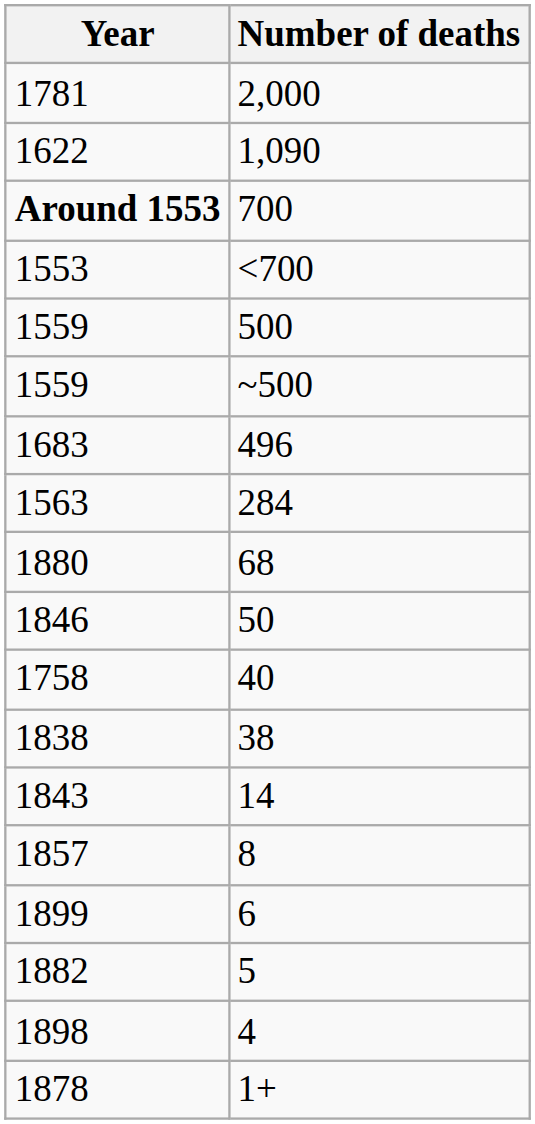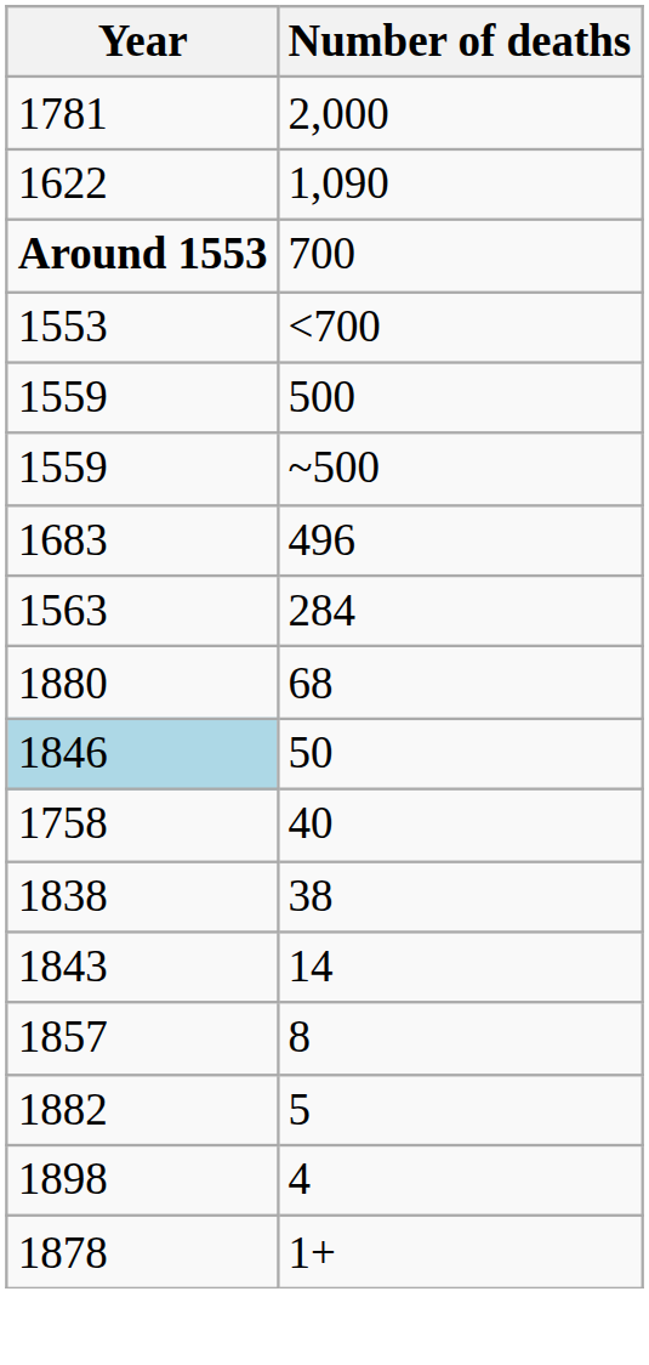 <table class="wikitable" style="margin:1em auto;">
 <tr bgcolor="#CCCCCC">
 <th>Year</th>
 <th>Number of deaths</th>
 </tr>
 <tr>
 <td>1781</td>
 <td>2,000</td>
 </tr>
 <tr>
 <td>1622</td>
 <td>1,090</td>
 </tr>
 <tr>
 <td><strong>Around 1553</strong></td>
 <td>700</td>
 </tr>
 <tr>
 <td>1553</td>
 <td><700</td>
 </tr>
 <tr>
 <td>1559</td>
 <td>500</td>
 </tr>
 <tr>
 <td>1559</td>
 <td>~500</td>
 </tr>
 <tr>
 <td>1683</td>
 <td>496</td>
 </tr>
 <tr>
 <td>1563</td>
 <td>284</td>
 </tr>
 <tr>
 <td>1880</td>
 <td>68</td>
 </tr>
 <tr>
-<td>1846</td>
+<td style="background: lightblue;">1846</td>
 <td>50</td>
 </tr>
 <tr>
 <td>1758</td>
 <td>40</td>
 </tr>
 <tr>
 <td>1838</td>
 <td>38</td>
 </tr>
 <tr>
 <td>1843</td>
 <td>14</td>
 </tr>
 <tr>
 <td>1857</td>
 <td>8</td>
 </tr>
 <tr>
-<td>1899</td>
-<td>6</td>
-</tr>
-<tr>
 <td>1882</td>
 <td>5</td>
 </tr>
 <tr>
 <td>1898</td>
 <td>4</td>
 </tr>
 <tr>
 <td>1878</td>
 <td>1+</td>
 </tr>
 </table>
